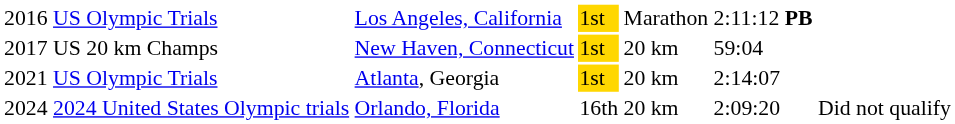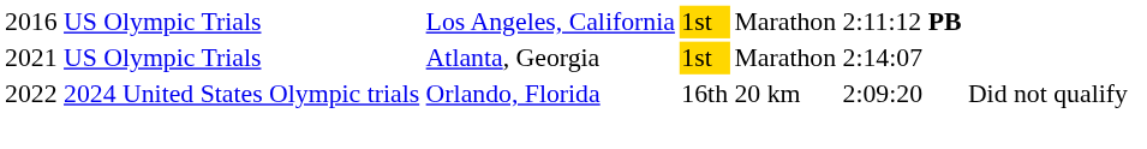 <table>
 <tr>
 <td>2016</td>
 <td><a href='#'>US Olympic Trials</a></td>
 <td><a href='#'>Los Angeles, California</a></td>
 <td bgcolor=gold>1st</td>
 <td>Marathon</td>
 <td>2:11:12 <strong>PB</strong></td>
 <td></td>
 </tr>
 <tr>
-<td>2017</td>
-<td>US 20 km Champs</td>
-<td><a href='#'>New Haven, Connecticut</a></td>
-<td bgcolor=gold>1st</td>
-<td>20 km</td>
-<td>59:04</td>
-<td></td>
-</tr>
-<tr>
 <td>2021</td>
 <td><a href='#'>US Olympic Trials</a></td>
 <td><a href='#'>Atlanta</a>, Georgia</td>
 <td bgcolor=gold>1st</td>
-<td>20 km</td>
+<td>Marathon</td>
 <td>2:14:07</td>
 </tr>
 <tr>
-<td>2024</td>
+<td>2022</td>
 <td><a href='#'>2024 United States Olympic trials</a></td>
 <td><a href='#'>Orlando, Florida</a></td>
 <td>16th</td>
 <td>20 km</td>
 <td>2:09:20</td>
 <td>Did not qualify</td>
 </tr>
 </table>
